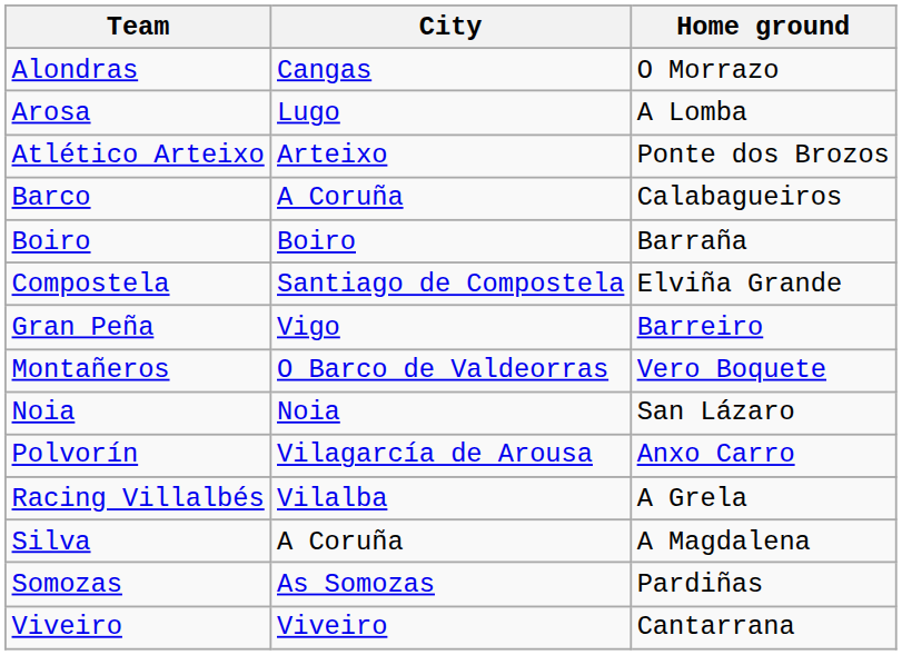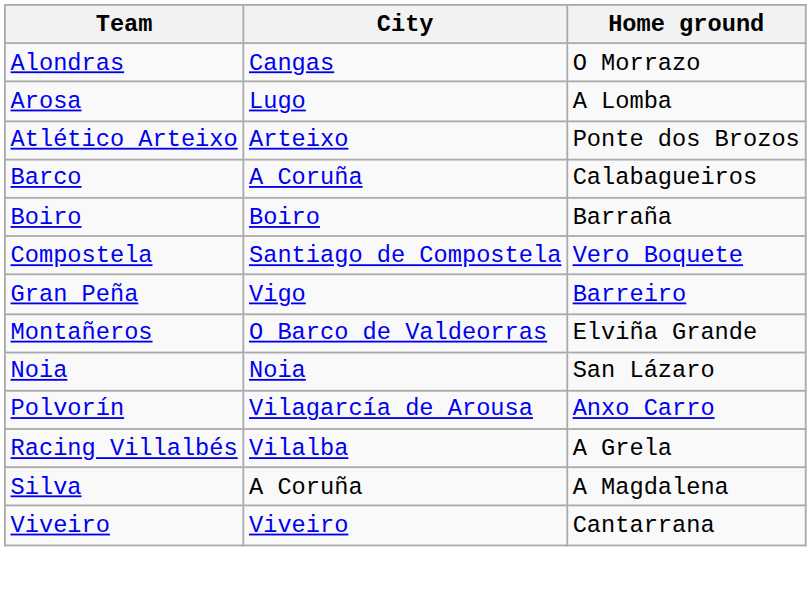 <table class="wikitable sortable">
 <tr>
 <th>Team</th>
 <th>City</th>
 <th>Home ground</th>
 </tr>
 <tr>
 <td><a href='#'>Alondras</a></td>
 <td><a href='#'>Cangas</a></td>
 <td>O Morrazo</td>
 </tr>
 <tr>
 <td><a href='#'>Arosa</a></td>
 <td><a href='#'>Lugo</a></td>
 <td>A Lomba</td>
 </tr>
 <tr>
 <td><a href='#'>Atlético Arteixo</a></td>
 <td><a href='#'>Arteixo</a></td>
 <td>Ponte dos Brozos<br></td>
 </tr>
 <tr>
 <td><a href='#'>Barco</a></td>
 <td><a href='#'>A Coruña</a></td>
 <td>Calabagueiros</td>
 </tr>
 <tr>
 <td><a href='#'>Boiro</a></td>
 <td><a href='#'>Boiro</a></td>
 <td>Barraña</td>
 </tr>
 <tr>
 <td><a href='#'>Compostela</a></td>
 <td><a href='#'>Santiago de Compostela</a></td>
-<td>Elviña Grande</td>
+<td><a href='#'>Vero Boquete</a><br></td>
 </tr>
 <tr>
 <td><a href='#'>Gran Peña</a></td>
 <td><a href='#'>Vigo</a></td>
 <td><a href='#'>Barreiro</a></td>
 </tr>
 <tr>
 <td><a href='#'>Montañeros</a></td>
 <td><a href='#'>O Barco de Valdeorras</a></td>
-<td><a href='#'>Vero Boquete</a><br></td>
+<td>Elviña Grande</td>
 </tr>
 <tr>
 <td><a href='#'>Noia</a></td>
 <td><a href='#'>Noia</a></td>
 <td>San Lázaro</td>
 </tr>
 <tr>
 <td><a href='#'>Polvorín</a></td>
 <td><a href='#'>Vilagarcía de Arousa</a></td>
 <td><a href='#'>Anxo Carro</a></td>
 </tr>
 <tr>
 <td><a href='#'>Racing Villalbés</a></td>
 <td><a href='#'>Vilalba</a></td>
 <td>A Grela</td>
 </tr>
 <tr>
 <td><a href='#'>Silva</a></td>
 <td>A Coruña</td>
 <td>A Magdalena<br></td>
 </tr>
 <tr>
-<td><a href='#'>Somozas</a></td>
-<td><a href='#'>As Somozas</a></td>
-<td>Pardiñas</td>
-</tr>
-<tr>
 <td><a href='#'>Viveiro</a></td>
 <td><a href='#'>Viveiro</a></td>
 <td>Cantarrana</td>
 </tr>
 </table>
